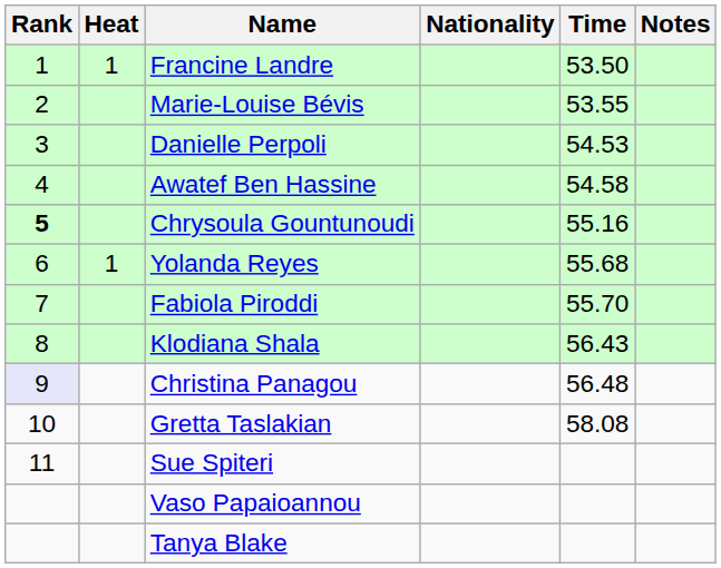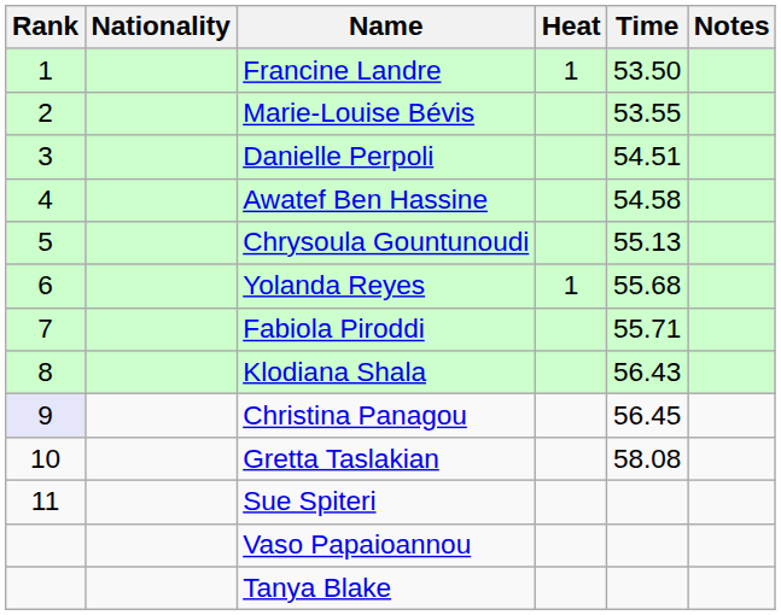 <table class="wikitable sortable" style="text-align:center">
 <tr>
 <th>Rank</th>
+<th>Nationality</th>
+<th>Name</th>
 <th>Heat</th>
-<th>Name</th>
-<th>Nationality</th>
 <th>Time</th>
 <th>Notes</th>
 </tr>
 <tr bgcolor=ccffcc>
 <td>1</td>
+<td align=left></td>
+<td align=left><a href='#'>Francine Landre</a></td>
 <td>1</td>
-<td align=left><a href='#'>Francine Landre</a></td>
-<td align=left></td>
 <td>53.50</td>
 <td></td>
 </tr>
 <tr bgcolor=ccffcc>
 <td>2</td>
+<td align=left></td>
+<td align=left><a href='#'>Marie-Louise Bévis</a></td>
 <td></td>
-<td align=left><a href='#'>Marie-Louise Bévis</a></td>
-<td align=left></td>
 <td>53.55</td>
 <td></td>
 </tr>
 <tr bgcolor=ccffcc>
 <td>3</td>
+<td align=left></td>
+<td align=left><a href='#'>Danielle Perpoli</a></td>
 <td></td>
-<td align=left><a href='#'>Danielle Perpoli</a></td>
-<td align=left></td>
-<td>54.53</td>
+<td>54.51</td>
 <td></td>
 </tr>
 <tr bgcolor=ccffcc>
 <td>4</td>
+<td align=left></td>
+<td align=left><a href='#'>Awatef Ben Hassine</a></td>
 <td></td>
-<td align=left><a href='#'>Awatef Ben Hassine</a></td>
-<td align=left></td>
 <td>54.58</td>
 <td></td>
 </tr>
 <tr bgcolor=ccffcc>
-<td><strong>5</strong></td>
+<td>5</td>
+<td align=left></td>
+<td align=left><a href='#'>Chrysoula Gountunoudi</a></td>
 <td></td>
-<td align=left><a href='#'>Chrysoula Gountunoudi</a></td>
-<td align=left></td>
-<td>55.16</td>
+<td>55.13</td>
 <td></td>
 </tr>
 <tr bgcolor=ccffcc>
 <td>6</td>
+<td align=left></td>
+<td align=left><a href='#'>Yolanda Reyes</a></td>
 <td>1</td>
-<td align=left><a href='#'>Yolanda Reyes</a></td>
-<td align=left></td>
 <td>55.68</td>
 <td></td>
 </tr>
 <tr bgcolor=ccffcc>
 <td>7</td>
+<td align=left></td>
+<td align=left><a href='#'>Fabiola Piroddi</a></td>
 <td></td>
-<td align=left><a href='#'>Fabiola Piroddi</a></td>
-<td align=left></td>
-<td>55.70</td>
+<td>55.71</td>
 <td></td>
 </tr>
 <tr bgcolor=ccffcc>
 <td>8</td>
+<td align=left></td>
+<td align=left><a href='#'>Klodiana Shala</a></td>
 <td></td>
-<td align=left><a href='#'>Klodiana Shala</a></td>
-<td align=left></td>
 <td>56.43</td>
 <td></td>
 </tr>
 <tr>
 <td style="background: lavender;">9</td>
+<td align=left></td>
+<td align=left><a href='#'>Christina Panagou</a></td>
 <td></td>
-<td align=left><a href='#'>Christina Panagou</a></td>
-<td align=left></td>
-<td>56.48</td>
+<td>56.45</td>
 <td></td>
 </tr>
 <tr>
 <td>10</td>
+<td align=left></td>
+<td align=left><a href='#'>Gretta Taslakian</a></td>
 <td></td>
-<td align=left><a href='#'>Gretta Taslakian</a></td>
-<td align=left></td>
 <td>58.08</td>
 <td></td>
 </tr>
 <tr>
 <td>11</td>
+<td align=left></td>
+<td align=left><a href='#'>Sue Spiteri</a></td>
 <td></td>
-<td align=left><a href='#'>Sue Spiteri</a></td>
-<td align=left></td>
 <td></td>
 <td></td>
 </tr>
 <tr>
 <td></td>
+<td align=left></td>
+<td align=left><a href='#'>Vaso Papaioannou</a></td>
 <td></td>
-<td align=left><a href='#'>Vaso Papaioannou</a></td>
-<td align=left></td>
 <td></td>
 <td></td>
 </tr>
 <tr>
 <td></td>
+<td align=left></td>
+<td align=left><a href='#'>Tanya Blake</a></td>
 <td></td>
-<td align=left><a href='#'>Tanya Blake</a></td>
-<td align=left></td>
 <td></td>
 <td></td>
 </tr>
 </table>
